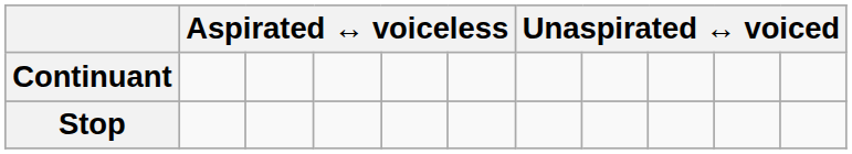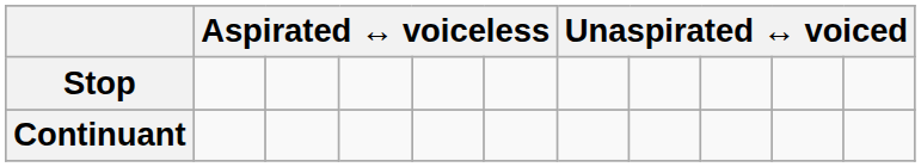 <table class="wikitable">
 <tr>
 <th></th>
 <th colspan="5">Aspirated ↔ voiceless</th>
 <th colspan="5">Unaspirated ↔ voiced</th>
+</tr>
+<tr style="text-align: center;">
+<th>Stop</th>
+<td></td>
+<td></td>
+<td></td>
+<td></td>
+<td></td>
+<td></td>
+<td></td>
+<td></td>
+<td></td>
+<td></td>
 </tr>
 <tr style="text-align: center;">
 <th>Continuant</th>
 <td></td>
 <td></td>
 <td></td>
 <td></td>
 <td></td>
 <td></td>
 <td></td>
 <td></td>
 <td></td>
 <td></td>
 </tr>
-<tr style="text-align: center;">
-<th>Stop</th>
-<td></td>
-<td></td>
-<td></td>
-<td></td>
-<td></td>
-<td></td>
-<td></td>
-<td></td>
-<td></td>
-<td></td>
-</tr>
 </table>
